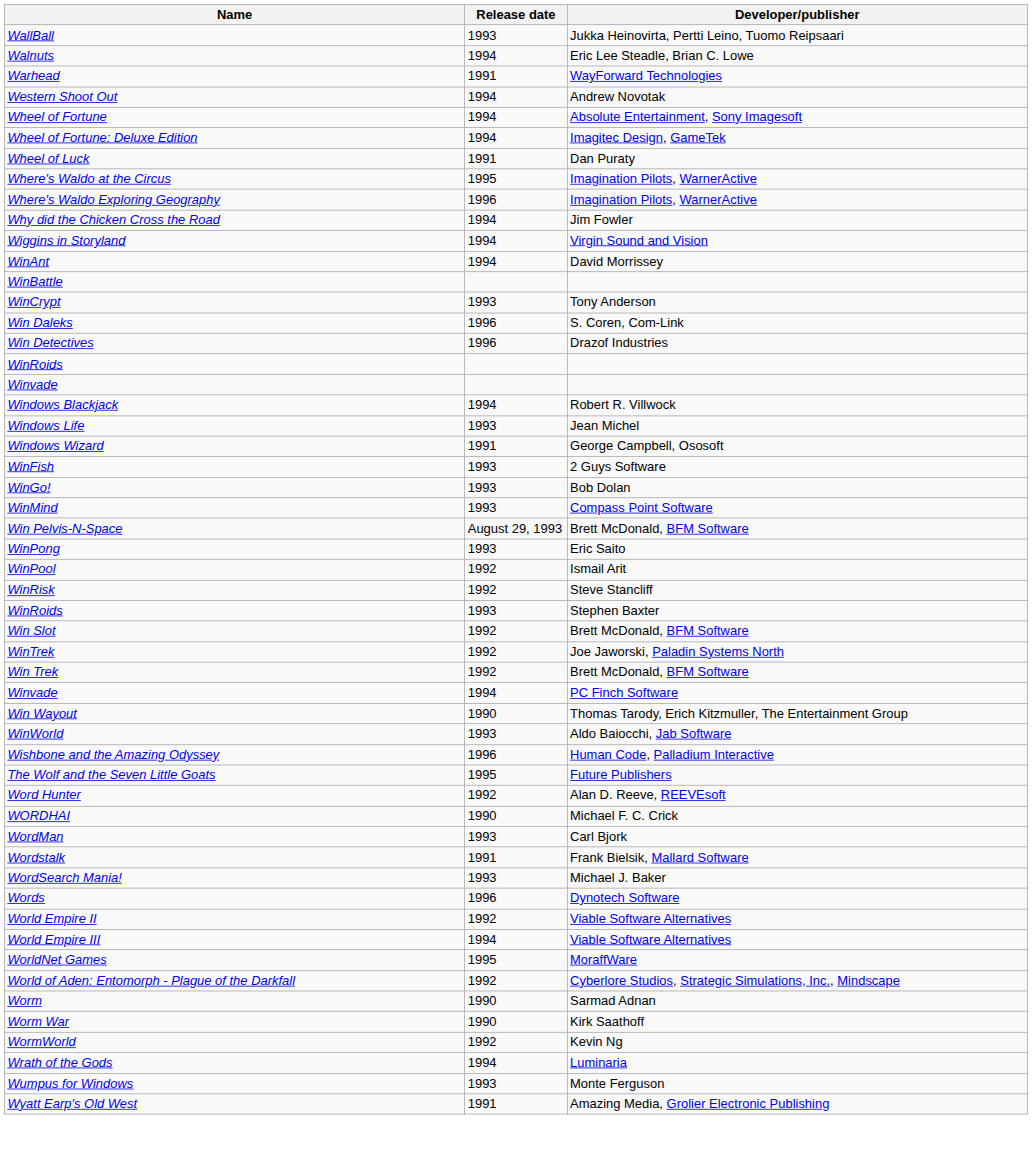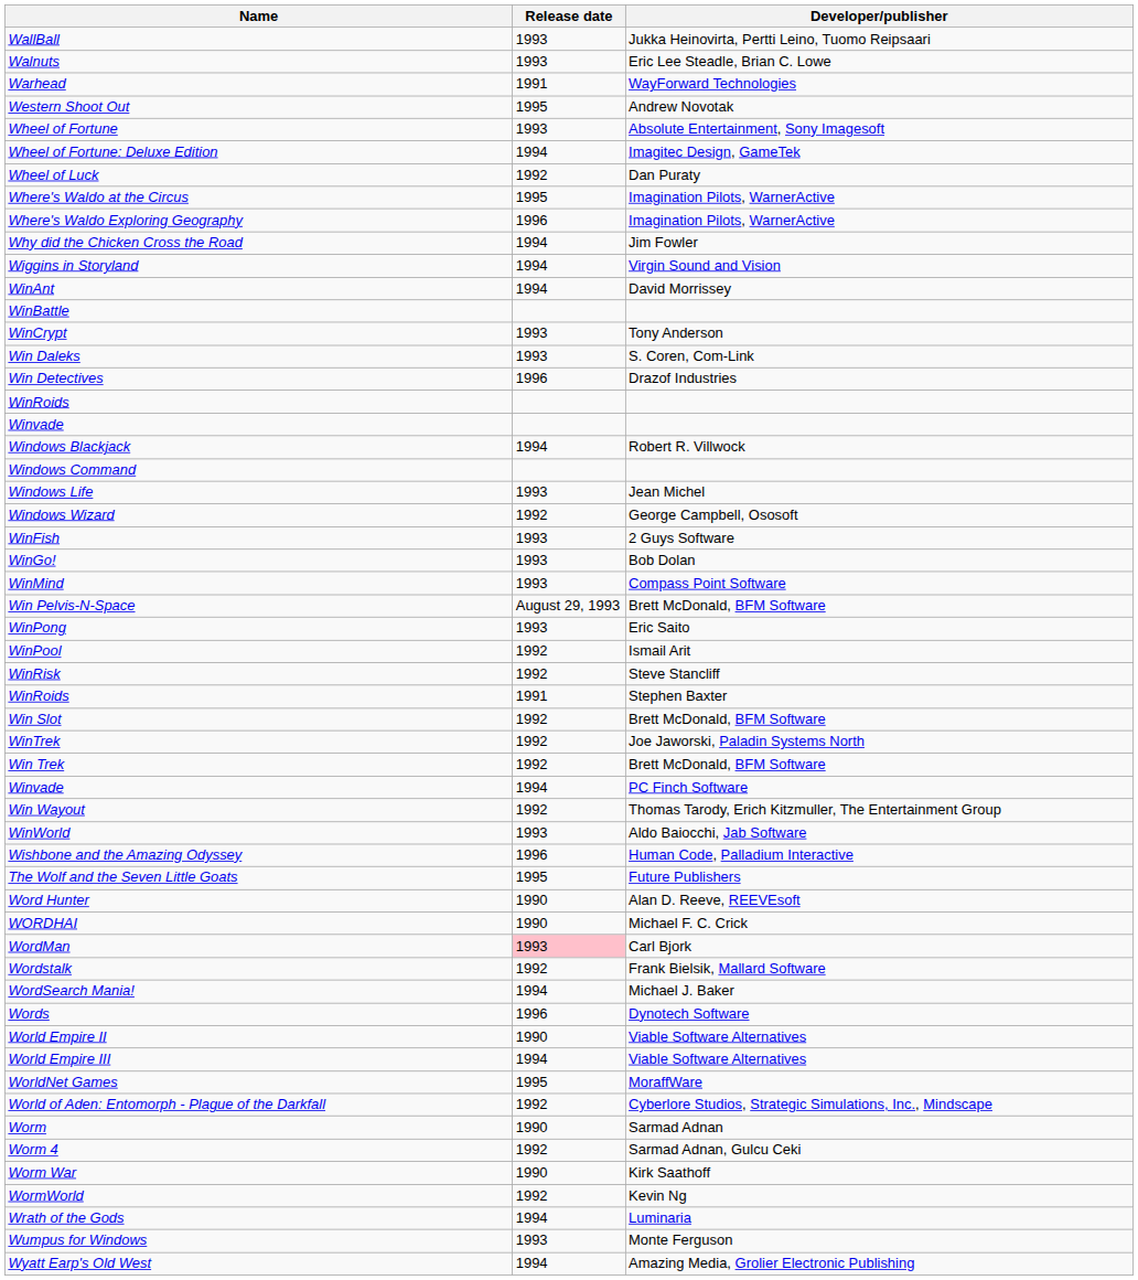 <table class="wikitable sortable" style="width:100%;">
 <tr>
 <th style="width:45%;">Name</th>
 <th style="width:10%;">Release date</th>
 <th style="width:45%;">Developer/publisher</th>
 </tr>
 <tr>
 <td><em><a href='#'>WallBall</a></em></td>
 <td>1993</td>
 <td>Jukka Heinovirta, Pertti Leino, Tuomo Reipsaari</td>
 </tr>
 <tr>
 <td><em><a href='#'>Walnuts</a></em></td>
-<td>1994</td>
+<td>1993</td>
 <td>Eric Lee Steadle, Brian C. Lowe</td>
 </tr>
 <tr>
 <td><em><a href='#'>Warhead</a></em></td>
 <td>1991</td>
 <td><a href='#'>WayForward Technologies</a></td>
 </tr>
 <tr>
 <td><em><a href='#'>Western Shoot Out</a></em></td>
-<td>1994</td>
+<td>1995</td>
 <td>Andrew Novotak</td>
 </tr>
 <tr>
 <td><em><a href='#'>Wheel of Fortune</a></em></td>
-<td>1994</td>
+<td>1993</td>
 <td><a href='#'>Absolute Entertainment</a>, <a href='#'>Sony Imagesoft</a></td>
 </tr>
 <tr>
 <td><em><a href='#'>Wheel of Fortune: Deluxe Edition</a></em></td>
 <td>1994</td>
 <td><a href='#'>Imagitec Design</a>, <a href='#'>GameTek</a></td>
 </tr>
 <tr>
 <td><em><a href='#'>Wheel of Luck</a></em></td>
-<td>1991</td>
+<td>1992</td>
 <td>Dan Puraty</td>
 </tr>
 <tr>
 <td><em><a href='#'>Where's Waldo at the Circus</a></em></td>
 <td>1995</td>
 <td><a href='#'>Imagination Pilots</a>, <a href='#'>WarnerActive</a></td>
 </tr>
 <tr>
 <td><em><a href='#'>Where's Waldo Exploring Geography</a></em></td>
 <td>1996</td>
 <td><a href='#'>Imagination Pilots</a>, <a href='#'>WarnerActive</a></td>
 </tr>
 <tr>
 <td><em><a href='#'>Why did the Chicken Cross the Road</a></em></td>
 <td>1994</td>
 <td>Jim Fowler</td>
 </tr>
 <tr>
 <td><em><a href='#'>Wiggins in Storyland</a></em></td>
 <td>1994</td>
 <td><a href='#'>Virgin Sound and Vision</a></td>
 </tr>
 <tr>
 <td><em><a href='#'>WinAnt</a></em></td>
 <td>1994</td>
 <td>David Morrissey</td>
 </tr>
 <tr>
 <td><em><a href='#'>WinBattle</a></em></td>
 <td></td>
 <td></td>
 </tr>
 <tr>
 <td><em><a href='#'>WinCrypt</a></em></td>
 <td>1993</td>
 <td>Tony Anderson</td>
 </tr>
 <tr>
 <td><em><a href='#'>Win Daleks</a></em></td>
-<td>1996</td>
+<td>1993</td>
 <td>S. Coren, Com-Link</td>
 </tr>
 <tr>
 <td><em><a href='#'>Win Detectives</a></em></td>
 <td>1996</td>
 <td>Drazof Industries</td>
 </tr>
 <tr>
 <td><em><a href='#'>WinRoids</a></em></td>
 <td></td>
 <td></td>
 </tr>
 <tr>
 <td><em><a href='#'>Winvade</a></em></td>
 <td></td>
 <td></td>
 </tr>
 <tr>
 <td><em><a href='#'>Windows Blackjack</a></em></td>
 <td>1994</td>
 <td>Robert R. Villwock</td>
 </tr>
 <tr>
+<td><em><a href='#'>Windows Command</a></em></td>
+<td></td>
+<td></td>
+</tr>
+<tr>
 <td><em><a href='#'>Windows Life</a></em></td>
 <td>1993</td>
 <td>Jean Michel</td>
 </tr>
 <tr>
 <td><em><a href='#'>Windows Wizard</a></em></td>
-<td>1991</td>
+<td>1992</td>
 <td>George Campbell, Ososoft</td>
 </tr>
 <tr>
 <td><em><a href='#'>WinFish</a></em></td>
 <td>1993</td>
 <td>2 Guys Software</td>
 </tr>
 <tr>
 <td><em><a href='#'>WinGo!</a></em></td>
 <td>1993</td>
 <td>Bob Dolan</td>
 </tr>
 <tr>
 <td><em><a href='#'>WinMind</a></em></td>
 <td>1993</td>
 <td><a href='#'>Compass Point Software</a></td>
 </tr>
 <tr>
 <td><em><a href='#'>Win Pelvis-N-Space</a></em></td>
 <td>August 29, 1993</td>
 <td>Brett McDonald, <a href='#'>BFM Software</a></td>
 </tr>
 <tr>
 <td><em><a href='#'>WinPong</a></em></td>
 <td>1993</td>
 <td>Eric Saito</td>
 </tr>
 <tr>
 <td><em><a href='#'>WinPool</a></em></td>
 <td>1992</td>
 <td>Ismail Arit</td>
 </tr>
 <tr>
 <td><em><a href='#'>WinRisk</a></em></td>
 <td>1992</td>
 <td>Steve Stancliff</td>
 </tr>
 <tr>
 <td><em><a href='#'>WinRoids</a></em></td>
-<td>1993</td>
+<td>1991</td>
 <td>Stephen Baxter</td>
 </tr>
 <tr>
 <td><em><a href='#'>Win Slot</a></em></td>
 <td>1992</td>
 <td>Brett McDonald, <a href='#'>BFM Software</a></td>
 </tr>
 <tr>
 <td><em><a href='#'>WinTrek</a></em></td>
 <td>1992</td>
 <td>Joe Jaworski, <a href='#'>Paladin Systems North</a></td>
 </tr>
 <tr>
 <td><em><a href='#'>Win Trek</a></em></td>
 <td>1992</td>
 <td>Brett McDonald, <a href='#'>BFM Software</a></td>
 </tr>
 <tr>
 <td><em><a href='#'>Winvade</a></em></td>
 <td>1994</td>
 <td><a href='#'>PC Finch Software</a></td>
 </tr>
 <tr>
 <td><em><a href='#'>Win Wayout</a></em></td>
-<td>1990</td>
+<td>1992</td>
 <td>Thomas Tarody, Erich Kitzmuller, The Entertainment Group</td>
 </tr>
 <tr>
 <td><em><a href='#'>WinWorld</a></em></td>
 <td>1993</td>
 <td>Aldo Baiocchi, <a href='#'>Jab Software</a></td>
 </tr>
 <tr>
 <td><em><a href='#'>Wishbone and the Amazing Odyssey</a></em></td>
 <td>1996</td>
 <td><a href='#'>Human Code</a>, <a href='#'>Palladium Interactive</a></td>
 </tr>
 <tr>
 <td><em><a href='#'>The Wolf and the Seven Little Goats</a></em></td>
 <td>1995</td>
 <td><a href='#'>Future Publishers</a></td>
 </tr>
 <tr>
 <td><em><a href='#'>Word Hunter</a></em></td>
-<td>1992</td>
+<td>1990</td>
 <td>Alan D. Reeve, <a href='#'>REEVEsoft</a></td>
 </tr>
 <tr>
 <td><em><a href='#'>WORDHAI</a></em></td>
 <td>1990</td>
 <td>Michael F. C. Crick</td>
 </tr>
 <tr>
 <td><em><a href='#'>WordMan</a></em></td>
-<td>1993</td>
+<td style="background: pink;">1993</td>
 <td>Carl Bjork</td>
 </tr>
 <tr>
 <td><em><a href='#'>Wordstalk</a></em></td>
-<td>1991</td>
+<td>1992</td>
 <td>Frank Bielsik, <a href='#'>Mallard Software</a></td>
 </tr>
 <tr>
 <td><em><a href='#'>WordSearch Mania!</a></em></td>
-<td>1993</td>
+<td>1994</td>
 <td>Michael J. Baker</td>
 </tr>
 <tr>
 <td><em><a href='#'>Words</a></em></td>
 <td>1996</td>
 <td><a href='#'>Dynotech Software</a></td>
 </tr>
 <tr>
 <td><em><a href='#'>World Empire II</a></em></td>
-<td>1992</td>
+<td>1990</td>
 <td><a href='#'>Viable Software Alternatives</a></td>
 </tr>
 <tr>
 <td><em><a href='#'>World Empire III</a></em></td>
 <td>1994</td>
 <td><a href='#'>Viable Software Alternatives</a></td>
 </tr>
 <tr>
 <td><em><a href='#'>WorldNet Games</a></em></td>
 <td>1995</td>
 <td><a href='#'>MoraffWare</a></td>
 </tr>
 <tr>
 <td><em><a href='#'>World of Aden: Entomorph - Plague of the Darkfall</a></em></td>
 <td>1992</td>
 <td><a href='#'>Cyberlore Studios</a>, <a href='#'>Strategic Simulations, Inc.</a>, <a href='#'>Mindscape</a></td>
 </tr>
 <tr>
 <td><em><a href='#'>Worm</a></em></td>
 <td>1990</td>
 <td>Sarmad Adnan</td>
 </tr>
 <tr>
+<td><em><a href='#'>Worm 4</a></em></td>
+<td>1992</td>
+<td>Sarmad Adnan, Gulcu Ceki</td>
+</tr>
+<tr>
 <td><em><a href='#'>Worm War</a></em></td>
 <td>1990</td>
 <td>Kirk Saathoff</td>
 </tr>
 <tr>
 <td><em><a href='#'>WormWorld</a></em></td>
 <td>1992</td>
 <td>Kevin Ng</td>
 </tr>
 <tr>
 <td><em><a href='#'>Wrath of the Gods</a></em></td>
 <td>1994</td>
 <td><a href='#'>Luminaria</a></td>
 </tr>
 <tr>
 <td><em><a href='#'>Wumpus for Windows</a></em></td>
 <td>1993</td>
 <td>Monte Ferguson</td>
 </tr>
 <tr>
 <td><em><a href='#'>Wyatt Earp's Old West</a></em></td>
-<td>1991</td>
+<td>1994</td>
 <td>Amazing Media, <a href='#'>Grolier Electronic Publishing</a></td>
 </tr>
 </table>
